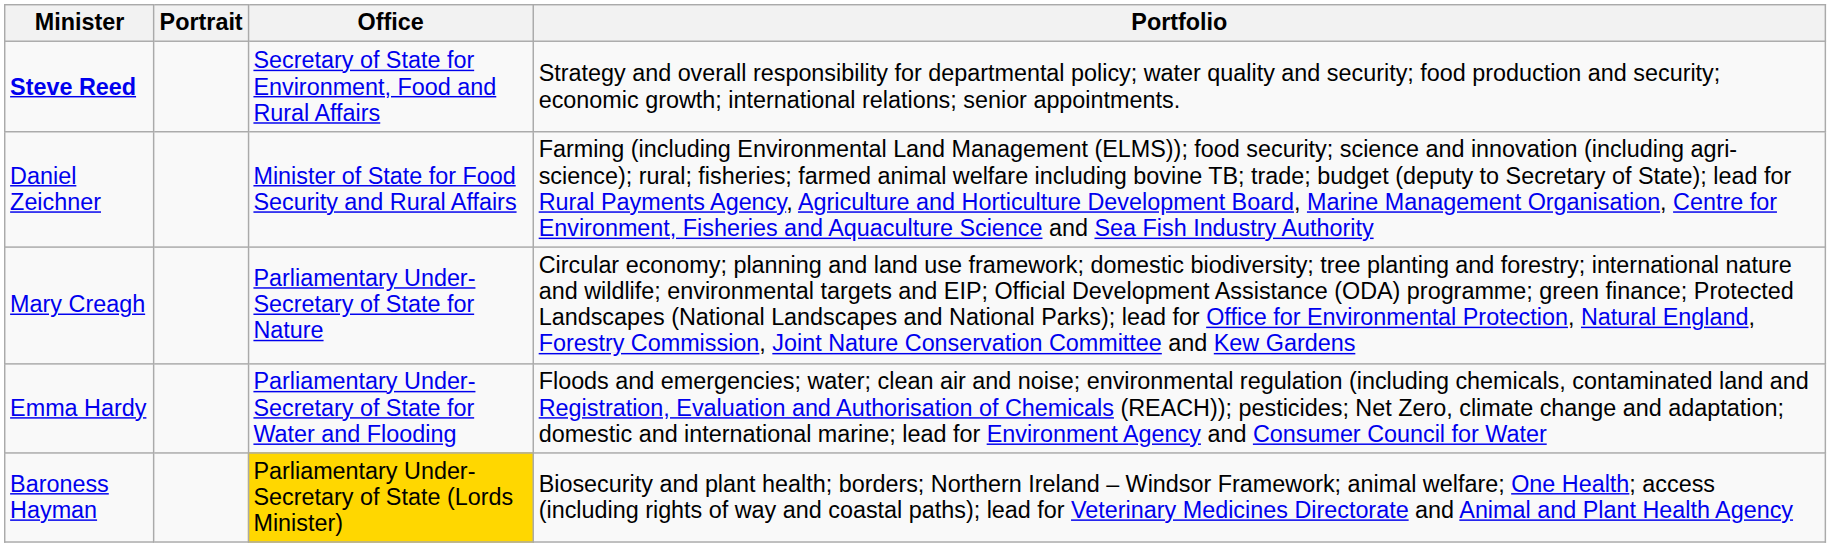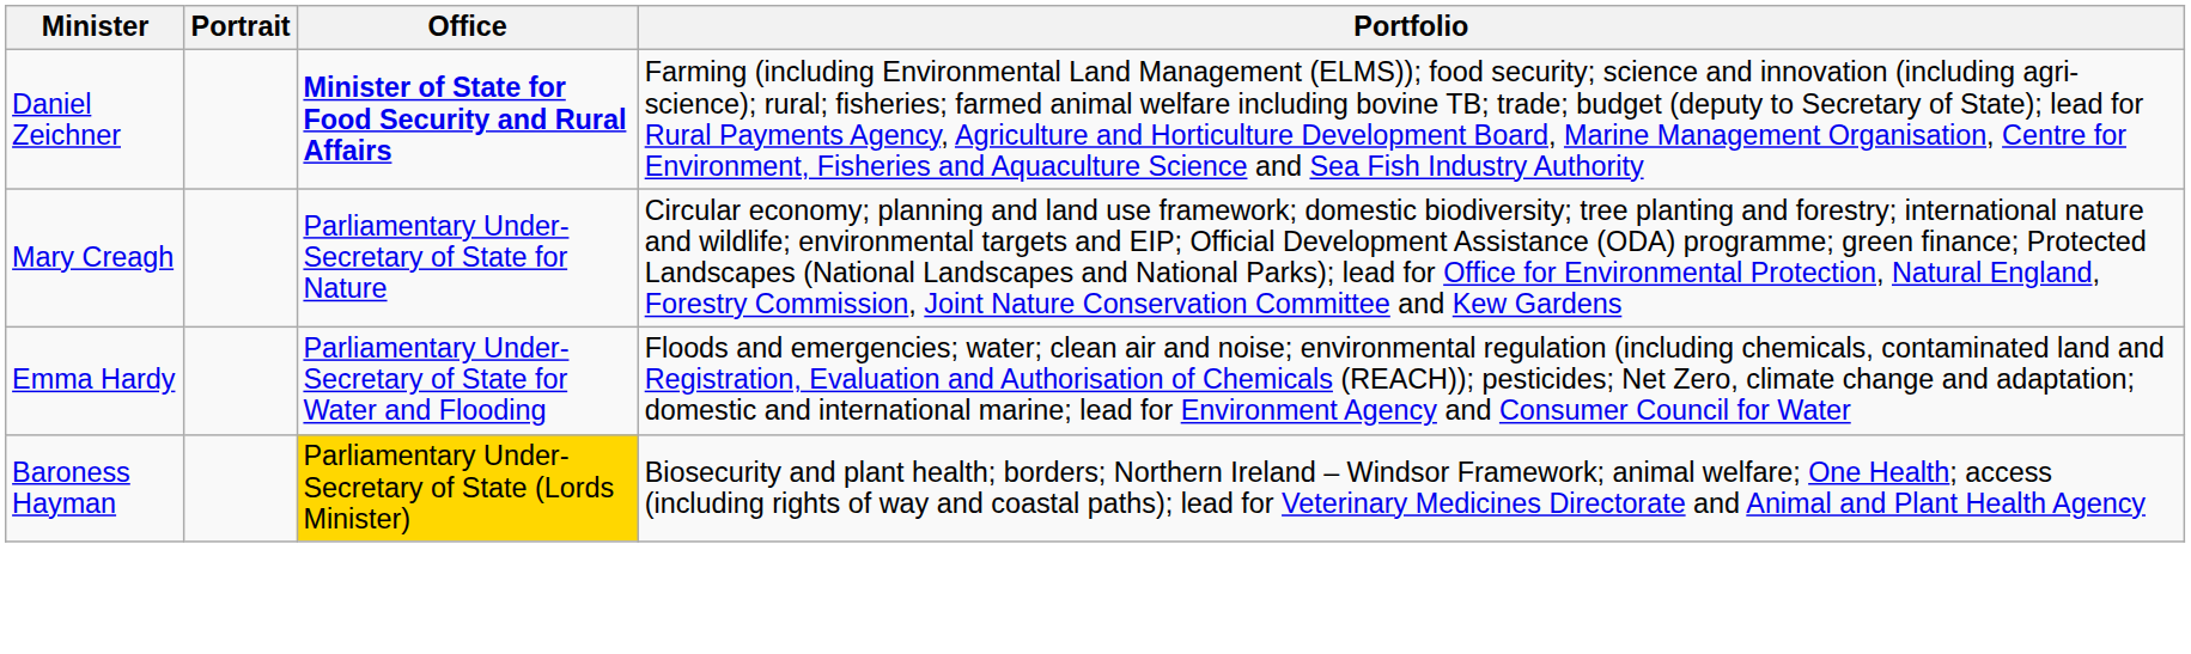 <table class=wikitable>
 <tr>
 <th width=95px>Minister</th>
 <th>Portrait</th>
 <th>Office</th>
 <th>Portfolio</th>
 </tr>
 <tr>
-<td><strong><a href='#'>Steve Reed</a></strong> </td>
-<td></td>
-<td><a href='#'>Secretary of State for Environment, Food and Rural Affairs</a></td>
-<td>Strategy and overall responsibility for departmental policy; water quality and security; food production and security; economic growth; international relations; senior appointments.</td>
-</tr>
-<tr>
 <td><a href='#'>Daniel Zeichner</a> </td>
 <td></td>
-<td><a href='#'>Minister of State for Food Security and Rural Affairs</a></td>
+<td><strong><a href='#'>Minister of State for Food Security and Rural Affairs</a></strong></td>
 <td>Farming (including Environmental Land Management (ELMS)); food security; science and innovation (including agri-science); rural; fisheries; farmed animal welfare including bovine TB; trade; budget (deputy to Secretary of State); lead for <a href='#'>Rural Payments Agency</a>, <a href='#'>Agriculture and Horticulture Development Board</a>, <a href='#'>Marine Management Organisation</a>, <a href='#'>Centre for Environment, Fisheries and Aquaculture Science</a> and <a href='#'>Sea Fish Industry Authority</a></td>
 </tr>
 <tr>
 <td><a href='#'>Mary Creagh</a> </td>
 <td></td>
 <td><a href='#'>Parliamentary Under-Secretary of State for Nature</a></td>
 <td>Circular economy; planning and land use framework; domestic biodiversity; tree planting and forestry; international nature and wildlife; environmental targets and EIP; Official Development Assistance (ODA) programme; green finance; Protected Landscapes (National Landscapes and National Parks); lead for <a href='#'>Office for Environmental Protection</a>, <a href='#'>Natural England</a>, <a href='#'>Forestry Commission</a>, <a href='#'>Joint Nature Conservation Committee</a> and <a href='#'>Kew Gardens</a></td>
 </tr>
 <tr>
 <td><a href='#'>Emma Hardy</a> </td>
 <td></td>
 <td><a href='#'>Parliamentary Under-Secretary of State for Water and Flooding</a></td>
 <td>Floods and emergencies; water; clean air and noise; environmental regulation (including chemicals, contaminated land and <a href='#'>Registration, Evaluation and Authorisation of Chemicals</a> (REACH)); pesticides; Net Zero, climate change and adaptation; domestic and international marine; lead for <a href='#'>Environment Agency</a> and <a href='#'>Consumer Council for Water</a></td>
 </tr>
 <tr>
 <td><a href='#'>Baroness Hayman</a></td>
 <td></td>
 <td style="background: gold;">Parliamentary Under-Secretary of State (Lords Minister)</td>
 <td>Biosecurity and plant health; borders; Northern Ireland – Windsor Framework; animal welfare; <a href='#'>One Health</a>; access (including rights of way and coastal paths); lead for <a href='#'>Veterinary Medicines Directorate</a> and <a href='#'>Animal and Plant Health Agency</a></td>
 </tr>
 </table>
